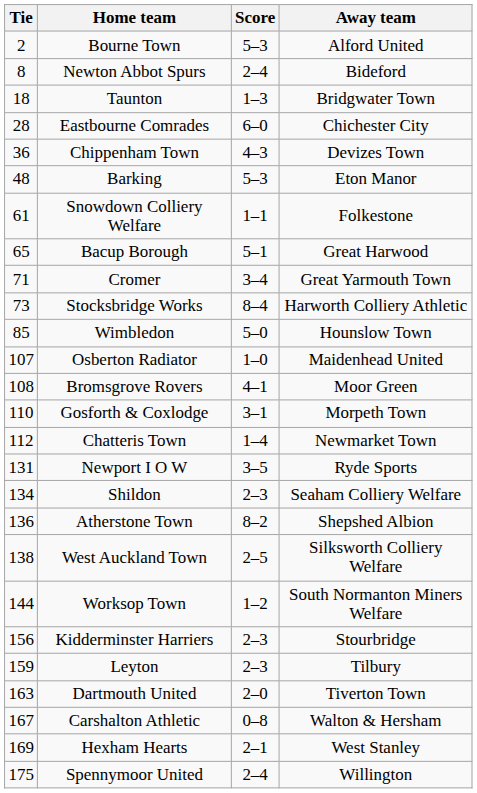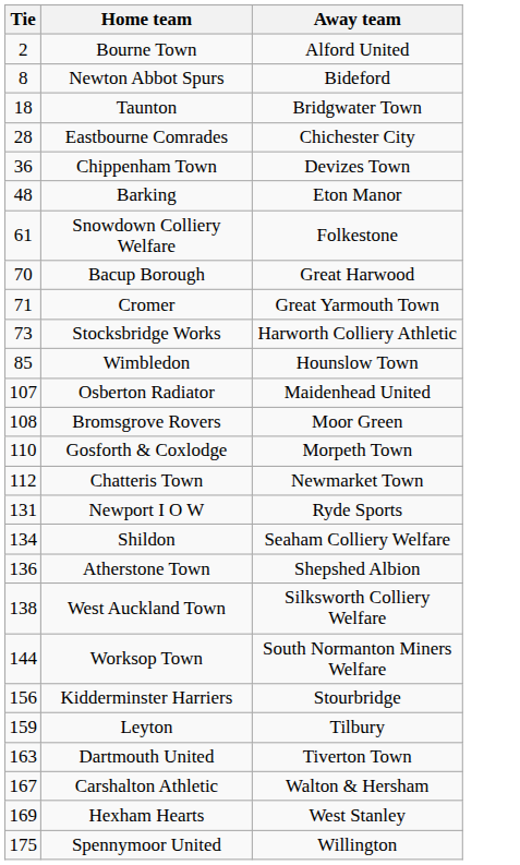 <table class="wikitable" style="text-align:center;">
 <tr>
 <th width=20>Tie</th>
 <th width=175>Home team</th>
-<th width=20>Score</th>
 <th width=175>Away team</th>
 </tr>
 <tr>
 <td>2</td>
 <td>Bourne Town</td>
-<td>5–3</td>
 <td>Alford United</td>
 </tr>
 <tr>
 <td>8</td>
 <td>Newton Abbot Spurs</td>
-<td>2–4</td>
 <td>Bideford</td>
 </tr>
 <tr>
 <td>18</td>
 <td>Taunton</td>
-<td>1–3</td>
 <td>Bridgwater Town</td>
 </tr>
 <tr>
 <td>28</td>
 <td>Eastbourne Comrades</td>
-<td>6–0</td>
 <td>Chichester City</td>
 </tr>
 <tr>
 <td>36</td>
 <td>Chippenham Town</td>
-<td>4–3</td>
 <td>Devizes Town</td>
 </tr>
 <tr>
 <td>48</td>
 <td>Barking</td>
-<td>5–3</td>
 <td>Eton Manor</td>
 </tr>
 <tr>
 <td>61</td>
 <td>Snowdown Colliery Welfare</td>
-<td>1–1</td>
 <td>Folkestone</td>
 </tr>
 <tr>
-<td>65</td>
+<td>70</td>
 <td>Bacup Borough</td>
-<td>5–1</td>
 <td>Great Harwood</td>
 </tr>
 <tr>
 <td>71</td>
 <td>Cromer</td>
-<td>3–4</td>
 <td>Great Yarmouth Town</td>
 </tr>
 <tr>
 <td>73</td>
 <td>Stocksbridge Works</td>
-<td>8–4</td>
 <td>Harworth Colliery Athletic</td>
 </tr>
 <tr>
 <td>85</td>
 <td>Wimbledon</td>
-<td>5–0</td>
 <td>Hounslow Town</td>
 </tr>
 <tr>
 <td>107</td>
 <td>Osberton Radiator</td>
-<td>1–0</td>
 <td>Maidenhead United</td>
 </tr>
 <tr>
 <td>108</td>
 <td>Bromsgrove Rovers</td>
-<td>4–1</td>
 <td>Moor Green</td>
 </tr>
 <tr>
 <td>110</td>
 <td>Gosforth & Coxlodge</td>
-<td>3–1</td>
 <td>Morpeth Town</td>
 </tr>
 <tr>
 <td>112</td>
 <td>Chatteris Town</td>
-<td>1–4</td>
 <td>Newmarket Town</td>
 </tr>
 <tr>
 <td>131</td>
 <td>Newport I O W</td>
-<td>3–5</td>
 <td>Ryde Sports</td>
 </tr>
 <tr>
 <td>134</td>
 <td>Shildon</td>
-<td>2–3</td>
 <td>Seaham Colliery Welfare</td>
 </tr>
 <tr>
 <td>136</td>
 <td>Atherstone Town</td>
-<td>8–2</td>
 <td>Shepshed Albion</td>
 </tr>
 <tr>
 <td>138</td>
 <td>West Auckland Town</td>
-<td>2–5</td>
 <td>Silksworth Colliery Welfare</td>
 </tr>
 <tr>
 <td>144</td>
 <td>Worksop Town</td>
-<td>1–2</td>
 <td>South Normanton Miners Welfare</td>
 </tr>
 <tr>
 <td>156</td>
 <td>Kidderminster Harriers</td>
-<td>2–3</td>
 <td>Stourbridge</td>
 </tr>
 <tr>
 <td>159</td>
 <td>Leyton</td>
-<td>2–3</td>
 <td>Tilbury</td>
 </tr>
 <tr>
 <td>163</td>
 <td>Dartmouth United</td>
-<td>2–0</td>
 <td>Tiverton Town</td>
 </tr>
 <tr>
 <td>167</td>
 <td>Carshalton Athletic</td>
-<td>0–8</td>
 <td>Walton & Hersham</td>
 </tr>
 <tr>
 <td>169</td>
 <td>Hexham Hearts</td>
-<td>2–1</td>
 <td>West Stanley</td>
 </tr>
 <tr>
 <td>175</td>
 <td>Spennymoor United</td>
-<td>2–4</td>
 <td>Willington</td>
 </tr>
 </table>
